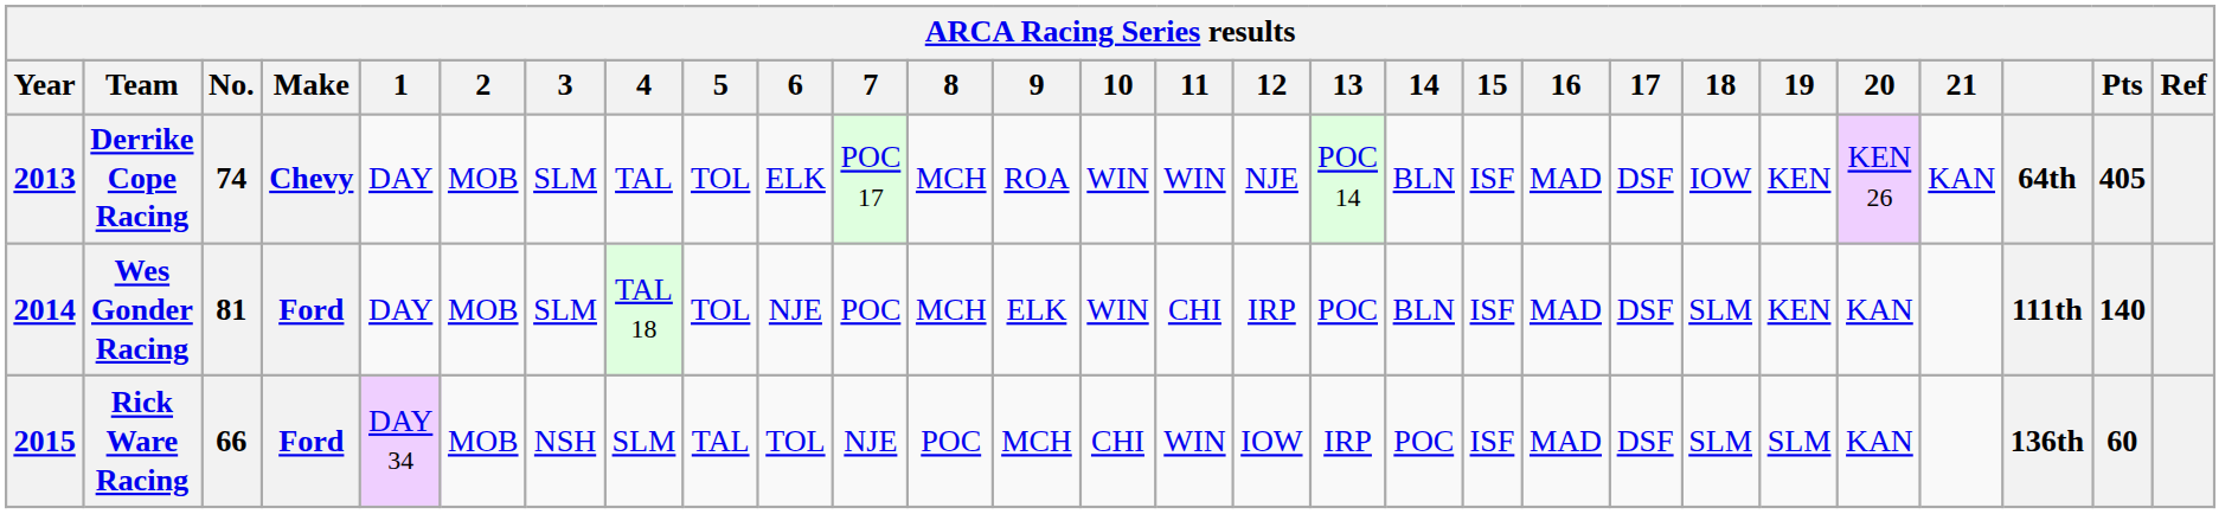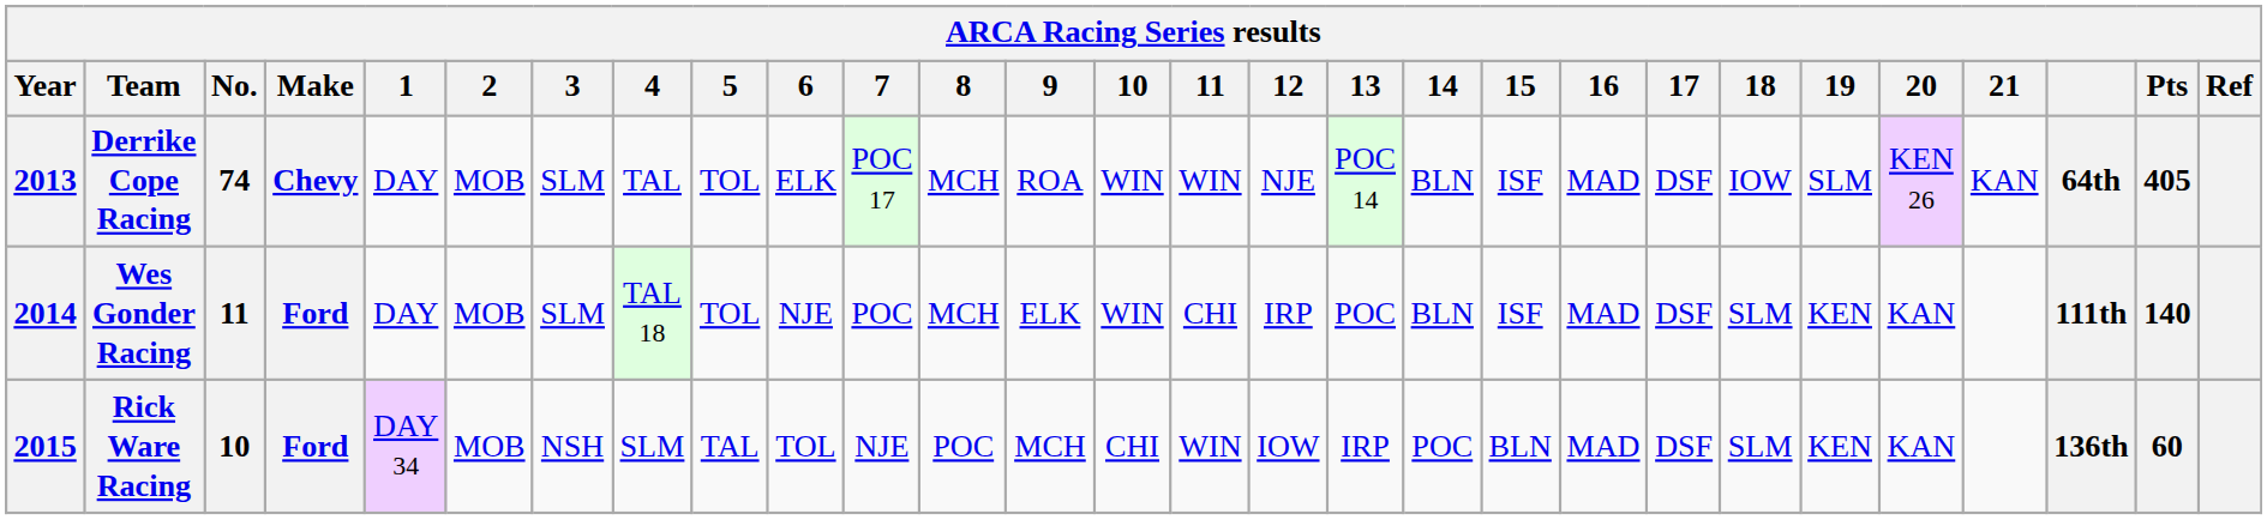 <table class="wikitable" style="text-align:center; font-size:75%">
 <tr>
 <th colspan=28><a href='#'>ARCA Racing Series</a> results</th>
 </tr>
 <tr>
 <th>Year</th>
 <th>Team</th>
 <th>No.</th>
 <th>Make</th>
 <th>1</th>
 <th>2</th>
 <th>3</th>
 <th>4</th>
 <th>5</th>
 <th>6</th>
 <th>7</th>
 <th>8</th>
 <th>9</th>
 <th>10</th>
 <th>11</th>
 <th>12</th>
 <th>13</th>
 <th>14</th>
 <th>15</th>
 <th>16</th>
 <th>17</th>
 <th>18</th>
 <th>19</th>
 <th>20</th>
 <th>21</th>
 <th></th>
 <th>Pts</th>
 <th>Ref</th>
 </tr>
 <tr>
 <th><a href='#'>2013</a></th>
 <th><a href='#'>Derrike Cope Racing</a></th>
 <th>74</th>
 <th><a href='#'>Chevy</a></th>
 <td><a href='#'>DAY</a></td>
 <td><a href='#'>MOB</a></td>
 <td><a href='#'>SLM</a></td>
 <td><a href='#'>TAL</a></td>
 <td><a href='#'>TOL</a></td>
 <td><a href='#'>ELK</a></td>
 <td style="background:#DFFFDF;"><a href='#'>POC</a><br><small>17</small></td>
 <td><a href='#'>MCH</a></td>
 <td><a href='#'>ROA</a></td>
 <td><a href='#'>WIN</a></td>
 <td><a href='#'>WIN</a></td>
 <td><a href='#'>NJE</a></td>
 <td style="background:#DFFFDF;"><a href='#'>POC</a><br><small>14</small></td>
 <td><a href='#'>BLN</a></td>
 <td><a href='#'>ISF</a></td>
 <td><a href='#'>MAD</a></td>
 <td><a href='#'>DSF</a></td>
 <td><a href='#'>IOW</a></td>
-<td><a href='#'>KEN</a></td>
+<td><a href='#'>SLM</a></td>
 <td style="background:#EFCFFF;"><a href='#'>KEN</a><br><small>26</small></td>
 <td><a href='#'>KAN</a></td>
 <th>64th</th>
 <th>405</th>
 <th></th>
 </tr>
 <tr>
 <th><a href='#'>2014</a></th>
 <th><a href='#'>Wes Gonder Racing</a></th>
-<th>81</th>
+<th>11</th>
 <th><a href='#'>Ford</a></th>
 <td><a href='#'>DAY</a></td>
 <td><a href='#'>MOB</a></td>
 <td><a href='#'>SLM</a></td>
 <td style="background:#DFFFDF;"><a href='#'>TAL</a><br><small>18</small></td>
 <td><a href='#'>TOL</a></td>
 <td><a href='#'>NJE</a></td>
 <td><a href='#'>POC</a></td>
 <td><a href='#'>MCH</a></td>
 <td><a href='#'>ELK</a></td>
 <td><a href='#'>WIN</a></td>
 <td><a href='#'>CHI</a></td>
 <td><a href='#'>IRP</a></td>
 <td><a href='#'>POC</a></td>
 <td><a href='#'>BLN</a></td>
 <td><a href='#'>ISF</a></td>
 <td><a href='#'>MAD</a></td>
 <td><a href='#'>DSF</a></td>
 <td><a href='#'>SLM</a></td>
 <td><a href='#'>KEN</a></td>
 <td><a href='#'>KAN</a></td>
 <td></td>
 <th>111th</th>
 <th>140</th>
 <th></th>
 </tr>
 <tr>
 <th><a href='#'>2015</a></th>
 <th><a href='#'>Rick Ware Racing</a></th>
-<th>66</th>
+<th>10</th>
 <th><a href='#'>Ford</a></th>
 <td style="background:#EFCFFF;"><a href='#'>DAY</a><br><small>34</small></td>
 <td><a href='#'>MOB</a></td>
 <td><a href='#'>NSH</a></td>
 <td><a href='#'>SLM</a></td>
 <td><a href='#'>TAL</a></td>
 <td><a href='#'>TOL</a></td>
 <td><a href='#'>NJE</a></td>
 <td><a href='#'>POC</a></td>
 <td><a href='#'>MCH</a></td>
 <td><a href='#'>CHI</a></td>
 <td><a href='#'>WIN</a></td>
 <td><a href='#'>IOW</a></td>
 <td><a href='#'>IRP</a></td>
 <td><a href='#'>POC</a></td>
-<td><a href='#'>ISF</a></td>
+<td><a href='#'>BLN</a></td>
 <td><a href='#'>MAD</a></td>
 <td><a href='#'>DSF</a></td>
 <td><a href='#'>SLM</a></td>
-<td><a href='#'>SLM</a></td>
+<td><a href='#'>KEN</a></td>
 <td><a href='#'>KAN</a></td>
 <td></td>
 <th>136th</th>
 <th>60</th>
 <th></th>
 </tr>
 </table>
